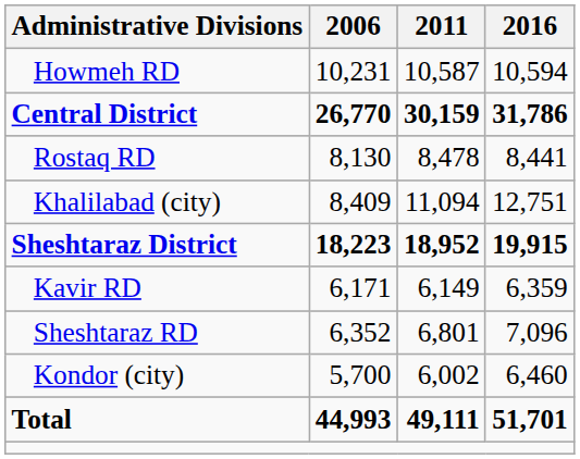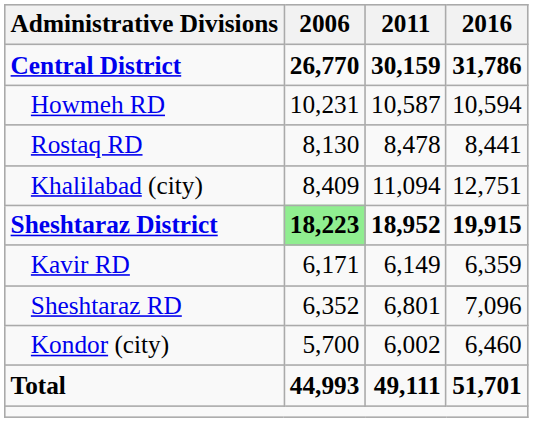 <table class="wikitable">
 <tr>
 <th>Administrative Divisions</th>
 <th>2006</th>
 <th>2011</th>
 <th>2016</th>
 </tr>
 <tr>
+<td><strong><a href='#'>Central District</a></strong></td>
+<td style="text-align: right;"><strong>26,770</strong></td>
+<td style="text-align: right;"><strong>30,159</strong></td>
+<td style="text-align: right;"><strong>31,786</strong></td>
+</tr>
+<tr>
 <td style="padding-left: 1em;"><a href='#'>Howmeh RD</a></td>
 <td style="text-align: right;">10,231</td>
 <td style="text-align: right;">10,587</td>
 <td style="text-align: right;">10,594</td>
-</tr>
-<tr>
-<td><strong><a href='#'>Central District</a></strong></td>
-<td style="text-align: right;"><strong>26,770</strong></td>
-<td style="text-align: right;"><strong>30,159</strong></td>
-<td style="text-align: right;"><strong>31,786</strong></td>
 </tr>
 <tr>
 <td style="padding-left: 1em;"><a href='#'>Rostaq RD</a></td>
 <td style="text-align: right;">8,130</td>
 <td style="text-align: right;">8,478</td>
 <td style="text-align: right;">8,441</td>
 </tr>
 <tr>
 <td style="padding-left: 1em;"><a href='#'>Khalilabad</a> (city)</td>
 <td style="text-align: right;">8,409</td>
 <td style="text-align: right;">11,094</td>
 <td style="text-align: right;">12,751</td>
 </tr>
 <tr>
 <td><strong><a href='#'>Sheshtaraz District</a></strong></td>
-<td style="text-align: right;"><strong>18,223</strong></td>
+<td style="background: lightgreen; text-align: right;"><strong>18,223</strong></td>
 <td style="text-align: right;"><strong>18,952</strong></td>
 <td style="text-align: right;"><strong>19,915</strong></td>
 </tr>
 <tr>
 <td style="padding-left: 1em;"><a href='#'>Kavir RD</a></td>
 <td style="text-align: right;">6,171</td>
 <td style="text-align: right;">6,149</td>
 <td style="text-align: right;">6,359</td>
 </tr>
 <tr>
 <td style="padding-left: 1em;"><a href='#'>Sheshtaraz RD</a></td>
 <td style="text-align: right;">6,352</td>
 <td style="text-align: right;">6,801</td>
 <td style="text-align: right;">7,096</td>
 </tr>
 <tr>
 <td style="padding-left: 1em;"><a href='#'>Kondor</a> (city)</td>
 <td style="text-align: right;">5,700</td>
 <td style="text-align: right;">6,002</td>
 <td style="text-align: right;">6,460</td>
 </tr>
 <tr>
 <td><strong>Total</strong></td>
 <td style="text-align: right;"><strong>44,993</strong></td>
 <td style="text-align: right;"><strong>49,111</strong></td>
 <td style="text-align: right;"><strong>51,701</strong></td>
 </tr>
 <tr>
 <td colspan=4></td>
 </tr>
 </table>
